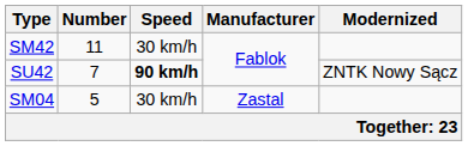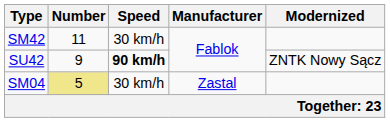 <table class="wikitable sortable" style="text-align:center; font-size:90%;">
 <tr>
 <th>Type</th>
 <th>Number</th>
 <th>Speed</th>
 <th>Manufacturer</th>
 <th>Modernized</th>
 </tr>
 <tr>
 <td><a href='#'>SM42</a></td>
 <td>11</td>
 <td>30 km/h</td>
 <td rowspan="2"><a href='#'>Fablok</a></td>
 <td></td>
 </tr>
 <tr>
 <td><a href='#'>SU42</a></td>
-<td>7</td>
+<td>9</td>
 <td><strong>90 km/h</strong></td>
 <td>ZNTK Nowy Sącz</td>
 </tr>
 <tr>
 <td><a href='#'>SM04</a></td>
-<td>5</td>
+<td style="background: khaki;">5</td>
 <td>30 km/h</td>
 <td><a href='#'>Zastal</a></td>
 <td></td>
 </tr>
 <tr class="sortbottom">
 <th colspan="5" style="text-align:right"><strong>Together: 23</strong></th>
 </tr>
 </table>
